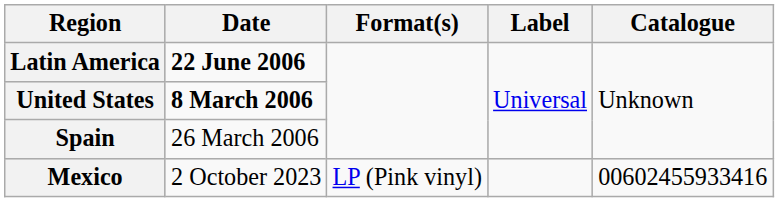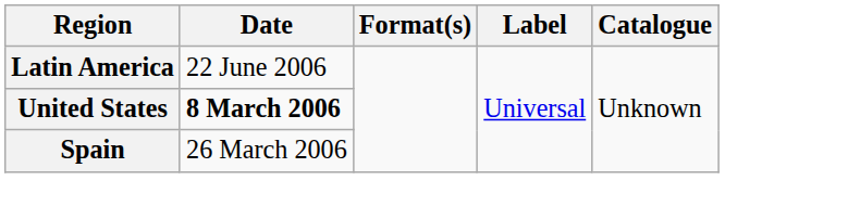 <table class="wikitable plainrowheaders">
 <tr>
 <th>Region</th>
 <th>Date</th>
 <th>Format(s)</th>
 <th>Label</th>
 <th>Catalogue</th>
 </tr>
 <tr>
 <th scope="row">Latin America</th>
-<td><strong>22 June 2006</strong></td>
+<td>22 June 2006</td>
 <td rowspan="3"></td>
 <td rowspan="3"><a href='#'>Universal</a></td>
 <td rowspan="3">Unknown</td>
 </tr>
 <tr>
 <th scope="row">United States</th>
 <td><strong>8 March 2006</strong></td>
 </tr>
 <tr>
 <th scope="row">Spain</th>
 <td>26 March 2006</td>
 </tr>
-<tr>
-<th scope="row">Mexico</th>
-<td>2 October 2023</td>
-<td><a href='#'>LP</a> (Pink vinyl)</td>
-<td></td>
-<td>00602455933416</td>
-</tr>
 </table>
